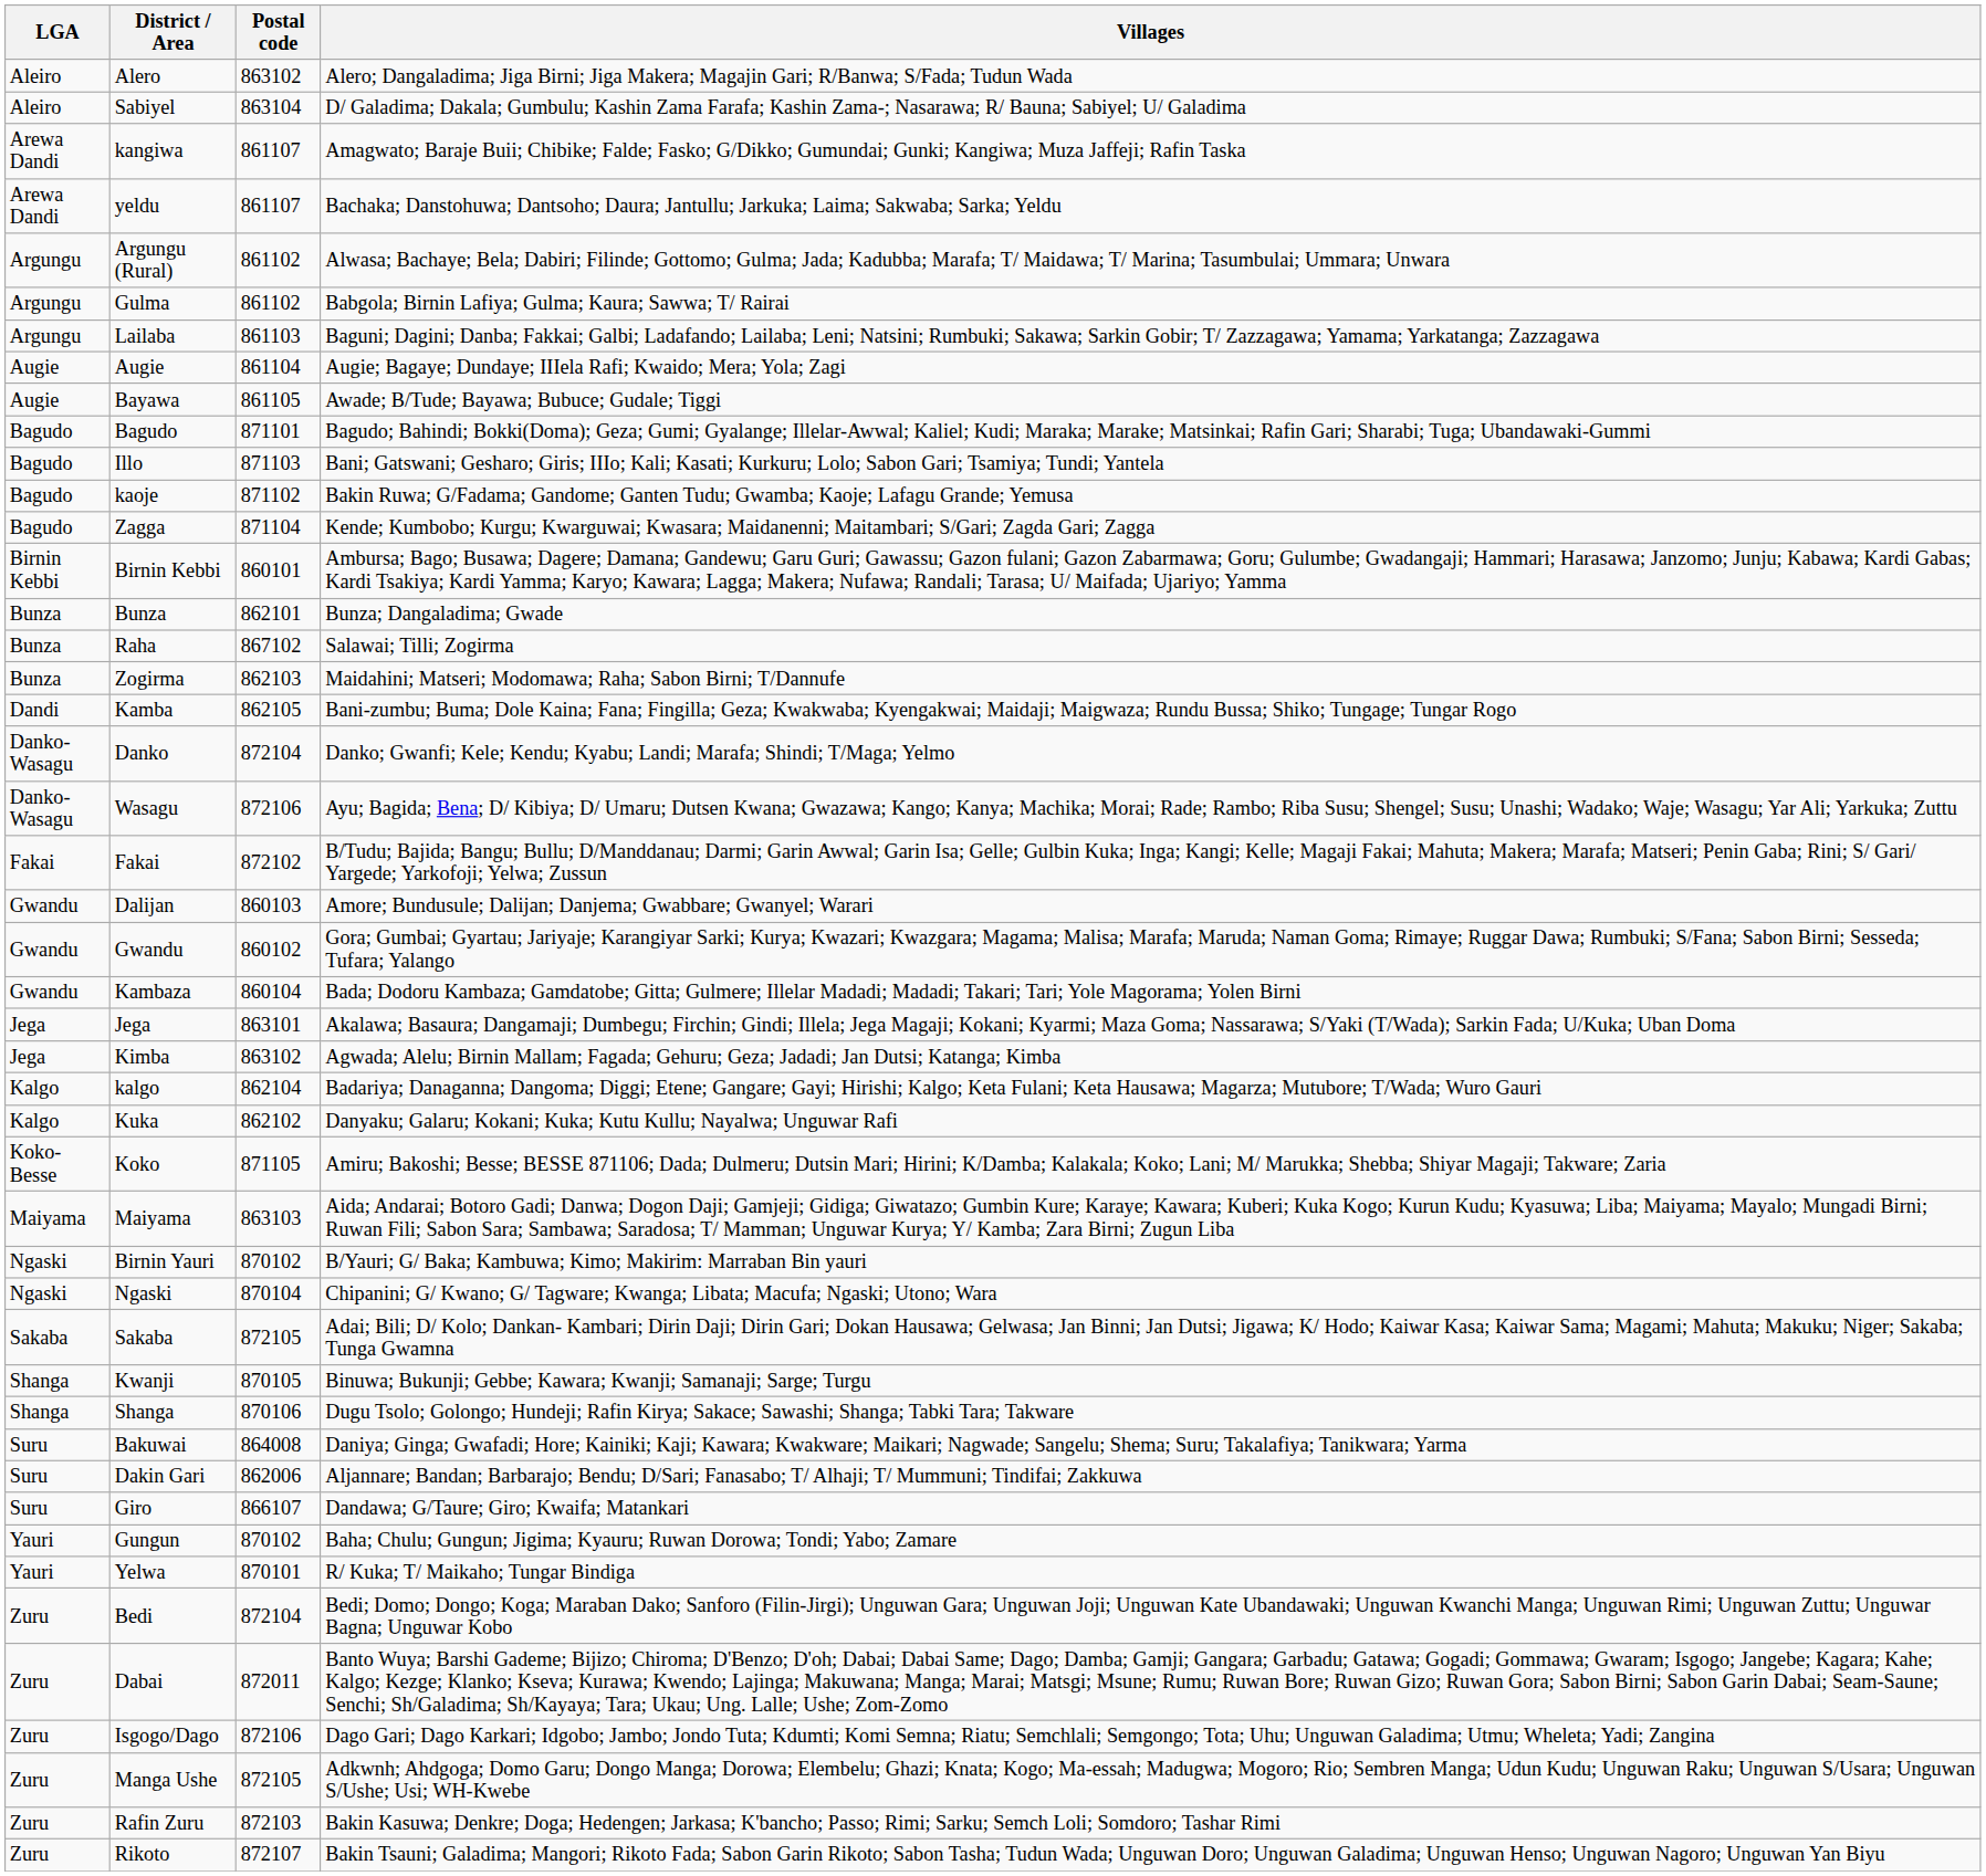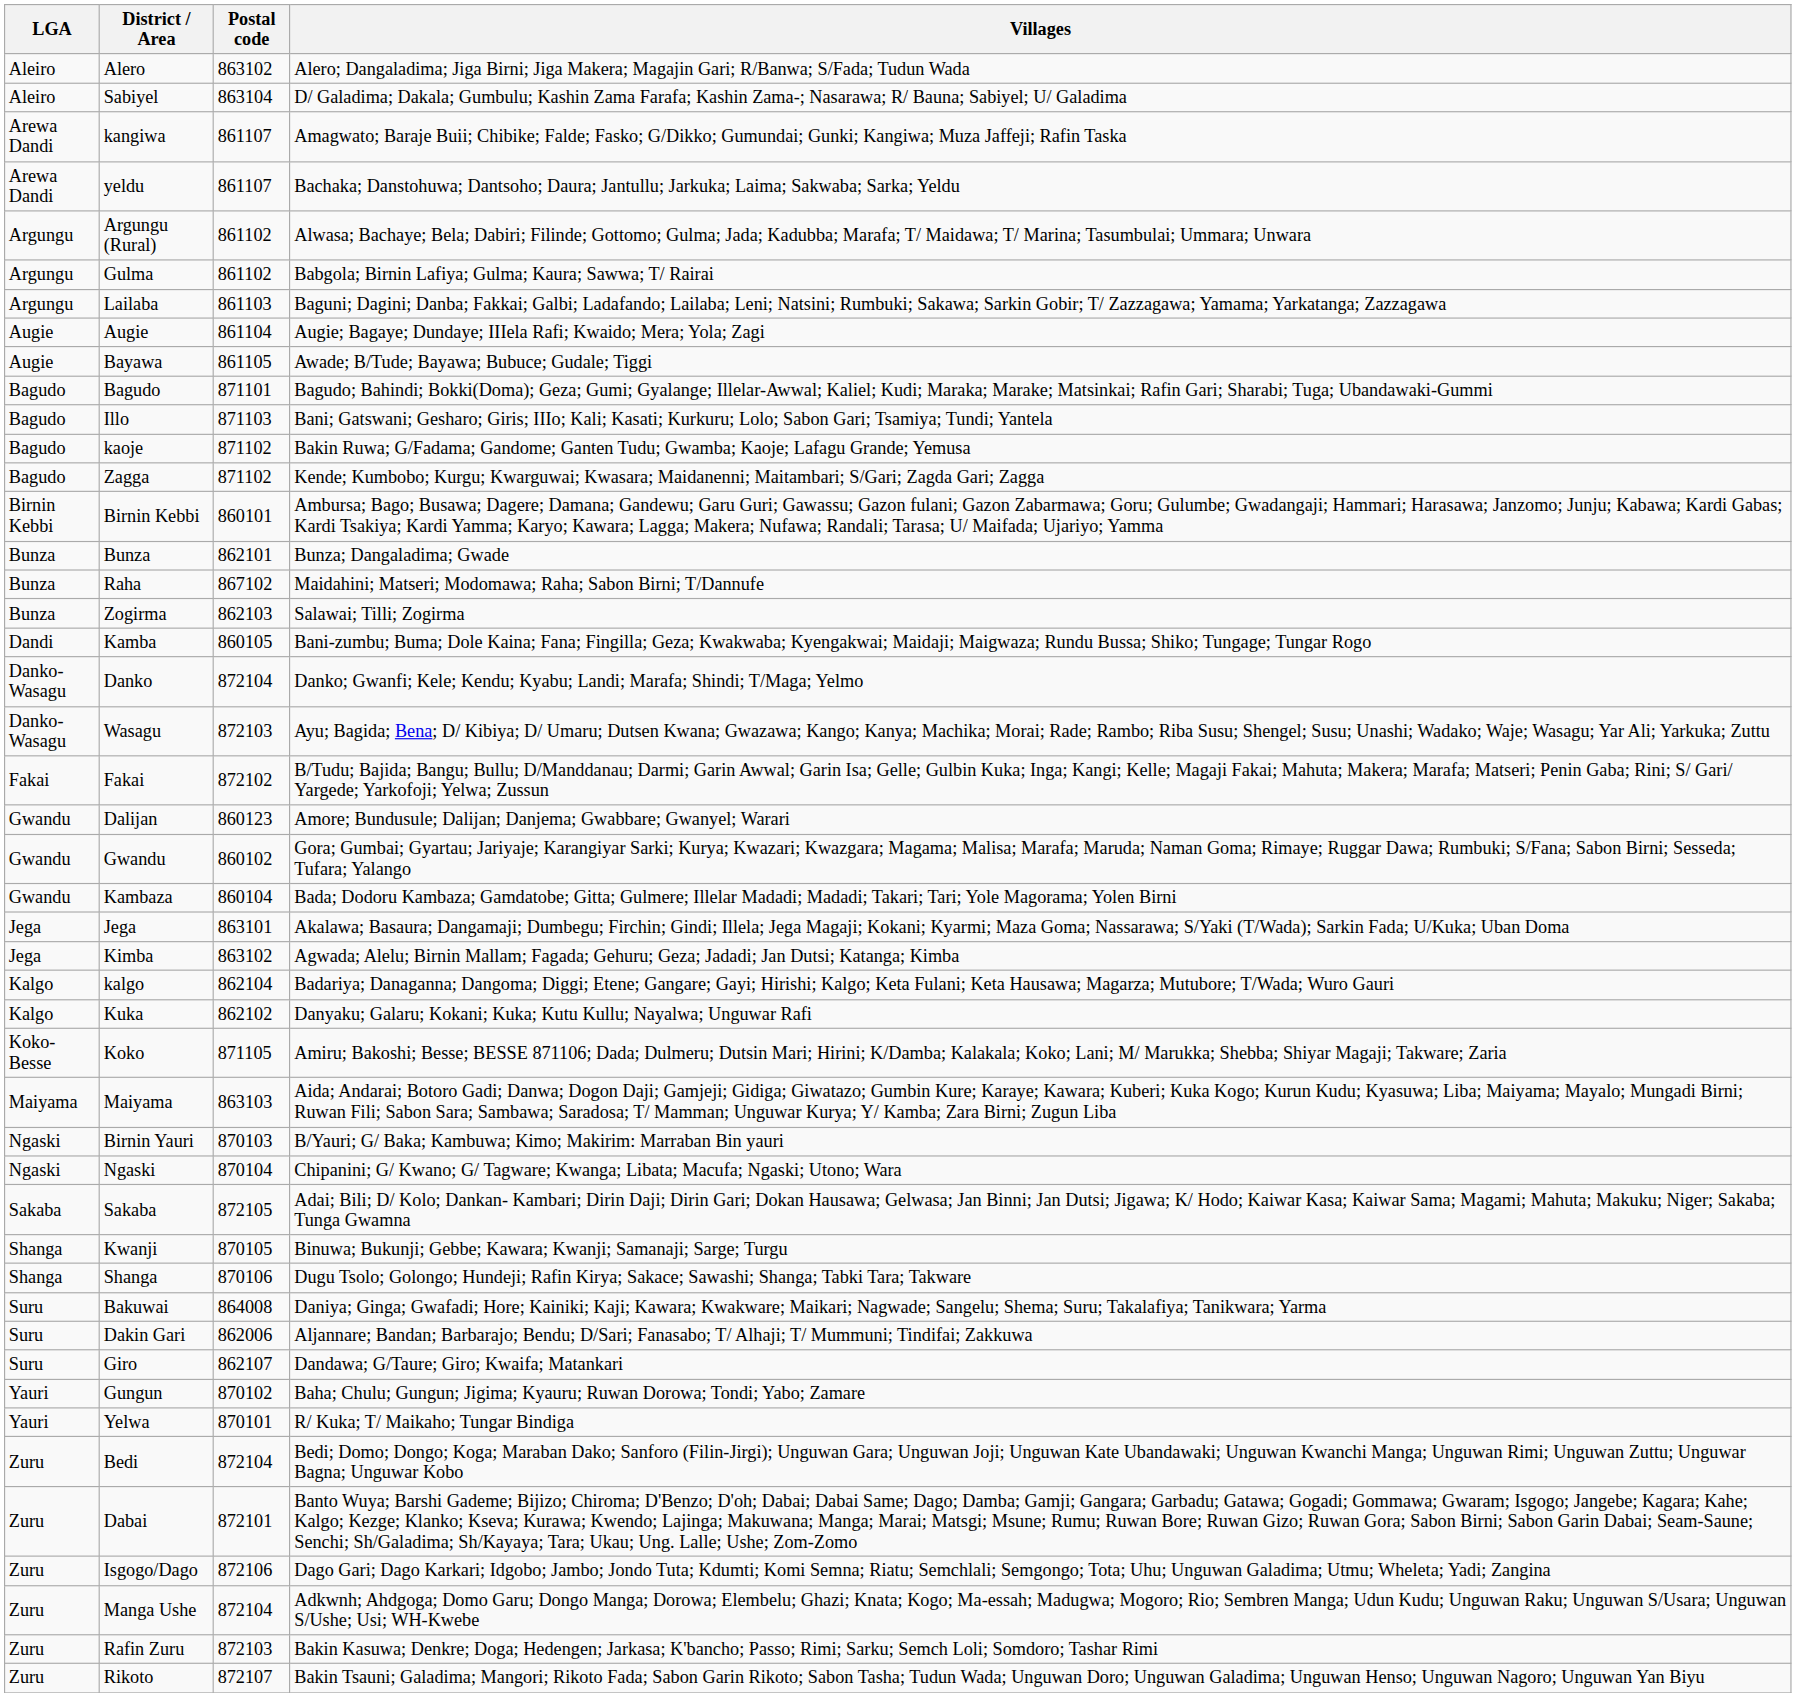 <table class="wikitable sortable">
 <tr>
 <th>LGA</th>
 <th>District / Area</th>
 <th>Postal code</th>
 <th>Villages</th>
 </tr>
 <tr>
 <td>Aleiro</td>
 <td>Alero</td>
 <td>863102</td>
 <td>Alero; Dangaladima; Jiga Birni; Jiga Makera; Magajin Gari; R/Banwa; S/Fada; Tudun Wada</td>
 </tr>
 <tr>
 <td>Aleiro</td>
 <td>Sabiyel</td>
 <td>863104</td>
 <td>D/ Galadima; Dakala; Gumbulu; Kashin Zama Farafa; Kashin Zama-; Nasarawa; R/ Bauna; Sabiyel; U/ Galadima</td>
 </tr>
 <tr>
 <td>Arewa Dandi</td>
 <td>kangiwa</td>
 <td>861107</td>
 <td>Amagwato; Baraje Buii; Chibike; Falde; Fasko; G/Dikko; Gumundai; Gunki; Kangiwa; Muza Jaffeji; Rafin Taska</td>
 </tr>
 <tr>
 <td>Arewa Dandi</td>
 <td>yeldu</td>
 <td>861107</td>
 <td>Bachaka; Danstohuwa; Dantsoho; Daura; Jantullu; Jarkuka; Laima; Sakwaba; Sarka; Yeldu</td>
 </tr>
 <tr>
 <td>Argungu</td>
 <td>Argungu (Rural)</td>
 <td>861102</td>
 <td>Alwasa; Bachaye; Bela; Dabiri; Filinde; Gottomo; Gulma; Jada; Kadubba; Marafa; T/ Maidawa; T/ Marina; Tasumbulai; Ummara; Unwara</td>
 </tr>
 <tr>
 <td>Argungu</td>
 <td>Gulma</td>
 <td>861102</td>
 <td>Babgola; Birnin Lafiya; Gulma; Kaura; Sawwa; T/ Rairai</td>
 </tr>
 <tr>
 <td>Argungu</td>
 <td>Lailaba</td>
 <td>861103</td>
 <td>Baguni; Dagini; Danba; Fakkai; Galbi; Ladafando; Lailaba; Leni; Natsini; Rumbuki; Sakawa; Sarkin Gobir; T/ Zazzagawa; Yamama; Yarkatanga; Zazzagawa</td>
 </tr>
 <tr>
 <td>Augie</td>
 <td>Augie</td>
 <td>861104</td>
 <td>Augie; Bagaye; Dundaye; IIIela Rafi; Kwaido; Mera; Yola; Zagi</td>
 </tr>
 <tr>
 <td>Augie</td>
 <td>Bayawa</td>
 <td>861105</td>
 <td>Awade; B/Tude; Bayawa; Bubuce; Gudale; Tiggi</td>
 </tr>
 <tr>
 <td>Bagudo</td>
 <td>Bagudo</td>
 <td>871101</td>
 <td>Bagudo; Bahindi; Bokki(Doma); Geza; Gumi; Gyalange; Illelar-Awwal; Kaliel; Kudi; Maraka; Marake; Matsinkai; Rafin Gari; Sharabi; Tuga; Ubandawaki-Gummi</td>
 </tr>
 <tr>
 <td>Bagudo</td>
 <td>Illo</td>
 <td>871103</td>
 <td>Bani; Gatswani; Gesharo; Giris; IIIo; Kali; Kasati; Kurkuru; Lolo; Sabon Gari; Tsamiya; Tundi; Yantela</td>
 </tr>
 <tr>
 <td>Bagudo</td>
 <td>kaoje</td>
 <td>871102</td>
 <td>Bakin Ruwa; G/Fadama; Gandome; Ganten Tudu; Gwamba; Kaoje; Lafagu Grande; Yemusa</td>
 </tr>
 <tr>
 <td>Bagudo</td>
 <td>Zagga</td>
-<td>871104</td>
+<td>871102</td>
 <td>Kende; Kumbobo; Kurgu; Kwarguwai; Kwasara; Maidanenni; Maitambari; S/Gari; Zagda Gari; Zagga</td>
 </tr>
 <tr>
 <td>Birnin Kebbi</td>
 <td>Birnin Kebbi</td>
 <td>860101</td>
 <td>Ambursa; Bago; Busawa; Dagere; Damana; Gandewu; Garu Guri; Gawassu; Gazon fulani; Gazon Zabarmawa; Goru; Gulumbe; Gwadangaji; Hammari; Harasawa; Janzomo; Junju; Kabawa; Kardi Gabas; Kardi Tsakiya; Kardi Yamma; Karyo; Kawara; Lagga; Makera; Nufawa; Randali; Tarasa; U/ Maifada; Ujariyo; Yamma</td>
 </tr>
 <tr>
 <td>Bunza</td>
 <td>Bunza</td>
 <td>862101</td>
 <td>Bunza; Dangaladima; Gwade</td>
 </tr>
 <tr>
 <td>Bunza</td>
 <td>Raha</td>
 <td>867102</td>
-<td>Salawai; Tilli; Zogirma</td>
+<td>Maidahini; Matseri; Modomawa; Raha; Sabon Birni; T/Dannufe</td>
 </tr>
 <tr>
 <td>Bunza</td>
 <td>Zogirma</td>
 <td>862103</td>
-<td>Maidahini; Matseri; Modomawa; Raha; Sabon Birni; T/Dannufe</td>
+<td>Salawai; Tilli; Zogirma</td>
 </tr>
 <tr>
 <td>Dandi</td>
 <td>Kamba</td>
-<td>862105</td>
+<td>860105</td>
 <td>Bani-zumbu; Buma; Dole Kaina; Fana; Fingilla; Geza; Kwakwaba; Kyengakwai; Maidaji; Maigwaza; Rundu Bussa; Shiko; Tungage; Tungar Rogo</td>
 </tr>
 <tr>
 <td>Danko-Wasagu</td>
 <td>Danko</td>
 <td>872104</td>
 <td>Danko; Gwanfi; Kele; Kendu; Kyabu; Landi; Marafa; Shindi; T/Maga; Yelmo</td>
 </tr>
 <tr>
 <td>Danko-Wasagu</td>
 <td>Wasagu</td>
-<td>872106</td>
+<td>872103</td>
 <td>Ayu; Bagida; <a href='#'>Bena</a>; D/ Kibiya; D/ Umaru; Dutsen Kwana; Gwazawa; Kango; Kanya; Machika; Morai; Rade; Rambo; Riba Susu; Shengel; Susu; Unashi; Wadako; Waje; Wasagu; Yar Ali; Yarkuka; Zuttu</td>
 </tr>
 <tr>
 <td>Fakai</td>
 <td>Fakai</td>
 <td>872102</td>
 <td>B/Tudu; Bajida; Bangu; Bullu; D/Manddanau; Darmi; Garin Awwal; Garin Isa; Gelle; Gulbin Kuka; Inga; Kangi; Kelle; Magaji Fakai; Mahuta; Makera; Marafa; Matseri; Penin Gaba; Rini; S/ Gari/ Yargede; Yarkofoji; Yelwa; Zussun</td>
 </tr>
 <tr>
 <td>Gwandu</td>
 <td>Dalijan</td>
-<td>860103</td>
+<td>860123</td>
 <td>Amore; Bundusule; Dalijan; Danjema; Gwabbare; Gwanyel; Warari</td>
 </tr>
 <tr>
 <td>Gwandu</td>
 <td>Gwandu</td>
 <td>860102</td>
 <td>Gora; Gumbai; Gyartau; Jariyaje; Karangiyar Sarki; Kurya; Kwazari; Kwazgara; Magama; Malisa; Marafa; Maruda; Naman Goma; Rimaye; Ruggar Dawa; Rumbuki; S/Fana; Sabon Birni; Sesseda; Tufara; Yalango</td>
 </tr>
 <tr>
 <td>Gwandu</td>
 <td>Kambaza</td>
 <td>860104</td>
 <td>Bada; Dodoru Kambaza; Gamdatobe; Gitta; Gulmere; Illelar Madadi; Madadi; Takari; Tari; Yole Magorama; Yolen Birni</td>
 </tr>
 <tr>
 <td>Jega</td>
 <td>Jega</td>
 <td>863101</td>
 <td>Akalawa; Basaura; Dangamaji; Dumbegu; Firchin; Gindi; Illela; Jega Magaji; Kokani; Kyarmi; Maza Goma; Nassarawa; S/Yaki (T/Wada); Sarkin Fada; U/Kuka; Uban Doma</td>
 </tr>
 <tr>
 <td>Jega</td>
 <td>Kimba</td>
 <td>863102</td>
 <td>Agwada; Alelu; Birnin Mallam; Fagada; Gehuru; Geza; Jadadi; Jan Dutsi; Katanga; Kimba</td>
 </tr>
 <tr>
 <td>Kalgo</td>
 <td>kalgo</td>
 <td>862104</td>
 <td>Badariya; Danaganna; Dangoma; Diggi; Etene; Gangare; Gayi; Hirishi; Kalgo; Keta Fulani; Keta Hausawa; Magarza; Mutubore; T/Wada; Wuro Gauri</td>
 </tr>
 <tr>
 <td>Kalgo</td>
 <td>Kuka</td>
 <td>862102</td>
 <td>Danyaku; Galaru; Kokani; Kuka; Kutu Kullu; Nayalwa; Unguwar Rafi</td>
 </tr>
 <tr>
 <td>Koko-Besse</td>
 <td>Koko</td>
 <td>871105</td>
 <td>Amiru; Bakoshi; Besse; BESSE 871106; Dada; Dulmeru; Dutsin Mari; Hirini; K/Damba; Kalakala; Koko; Lani; M/ Marukka; Shebba; Shiyar Magaji; Takware; Zaria</td>
 </tr>
 <tr>
 <td>Maiyama</td>
 <td>Maiyama</td>
 <td>863103</td>
 <td>Aida; Andarai; Botoro Gadi; Danwa; Dogon Daji; Gamjeji; Gidiga; Giwatazo; Gumbin Kure; Karaye; Kawara; Kuberi; Kuka Kogo; Kurun Kudu; Kyasuwa; Liba; Maiyama; Mayalo; Mungadi Birni; Ruwan Fili; Sabon Sara; Sambawa; Saradosa; T/ Mamman; Unguwar Kurya; Y/ Kamba; Zara Birni; Zugun Liba</td>
 </tr>
 <tr>
 <td>Ngaski</td>
 <td>Birnin Yauri</td>
-<td>870102</td>
+<td>870103</td>
 <td>B/Yauri; G/ Baka; Kambuwa; Kimo; Makirim: Marraban Bin yauri</td>
 </tr>
 <tr>
 <td>Ngaski</td>
 <td>Ngaski</td>
 <td>870104</td>
 <td>Chipanini; G/ Kwano; G/ Tagware; Kwanga; Libata; Macufa; Ngaski; Utono; Wara</td>
 </tr>
 <tr>
 <td>Sakaba</td>
 <td>Sakaba</td>
 <td>872105</td>
 <td>Adai; Bili; D/ Kolo; Dankan- Kambari; Dirin Daji; Dirin Gari; Dokan Hausawa; Gelwasa; Jan Binni; Jan Dutsi; Jigawa; K/ Hodo; Kaiwar Kasa; Kaiwar Sama; Magami; Mahuta; Makuku; Niger; Sakaba; Tunga Gwamna</td>
 </tr>
 <tr>
 <td>Shanga</td>
 <td>Kwanji</td>
 <td>870105</td>
 <td>Binuwa; Bukunji; Gebbe; Kawara; Kwanji; Samanaji; Sarge; Turgu</td>
 </tr>
 <tr>
 <td>Shanga</td>
 <td>Shanga</td>
 <td>870106</td>
 <td>Dugu Tsolo; Golongo; Hundeji; Rafin Kirya; Sakace; Sawashi; Shanga; Tabki Tara; Takware</td>
 </tr>
 <tr>
 <td>Suru</td>
 <td>Bakuwai</td>
 <td>864008</td>
 <td>Daniya; Ginga; Gwafadi; Hore; Kainiki; Kaji; Kawara; Kwakware; Maikari; Nagwade; Sangelu; Shema; Suru; Takalafiya; Tanikwara; Yarma</td>
 </tr>
 <tr>
 <td>Suru</td>
 <td>Dakin Gari</td>
 <td>862006</td>
 <td>Aljannare; Bandan; Barbarajo; Bendu; D/Sari; Fanasabo; T/ Alhaji; T/ Mummuni; Tindifai; Zakkuwa</td>
 </tr>
 <tr>
 <td>Suru</td>
 <td>Giro</td>
-<td>866107</td>
+<td>862107</td>
 <td>Dandawa; G/Taure; Giro; Kwaifa; Matankari</td>
 </tr>
 <tr>
 <td>Yauri</td>
 <td>Gungun</td>
 <td>870102</td>
 <td>Baha; Chulu; Gungun; Jigima; Kyauru; Ruwan Dorowa; Tondi; Yabo; Zamare</td>
 </tr>
 <tr>
 <td>Yauri</td>
 <td>Yelwa</td>
 <td>870101</td>
 <td>R/ Kuka; T/ Maikaho; Tungar Bindiga</td>
 </tr>
 <tr>
 <td>Zuru</td>
 <td>Bedi</td>
 <td>872104</td>
 <td>Bedi; Domo; Dongo; Koga; Maraban Dako; Sanforo (Filin-Jirgi); Unguwan Gara; Unguwan Joji; Unguwan Kate Ubandawaki; Unguwan Kwanchi Manga; Unguwan Rimi; Unguwan Zuttu; Unguwar Bagna; Unguwar Kobo</td>
 </tr>
 <tr>
 <td>Zuru</td>
 <td>Dabai</td>
-<td>872011</td>
+<td>872101</td>
 <td>Banto Wuya; Barshi Gademe; Bijizo; Chiroma; D'Benzo; D'oh; Dabai; Dabai Same; Dago; Damba; Gamji; Gangara; Garbadu; Gatawa; Gogadi; Gommawa; Gwaram; Isgogo; Jangebe; Kagara; Kahe; Kalgo; Kezge; Klanko; Kseva; Kurawa; Kwendo; Lajinga; Makuwana; Manga; Marai; Matsgi; Msune; Rumu; Ruwan Bore; Ruwan Gizo; Ruwan Gora; Sabon Birni; Sabon Garin Dabai; Seam-Saune; Senchi; Sh/Galadima; Sh/Kayaya; Tara; Ukau; Ung. Lalle; Ushe; Zom-Zomo</td>
 </tr>
 <tr>
 <td>Zuru</td>
 <td>Isgogo/Dago</td>
 <td>872106</td>
 <td>Dago Gari; Dago Karkari; Idgobo; Jambo; Jondo Tuta; Kdumti; Komi Semna; Riatu; Semchlali; Semgongo; Tota; Uhu; Unguwan Galadima; Utmu; Wheleta; Yadi; Zangina</td>
 </tr>
 <tr>
 <td>Zuru</td>
 <td>Manga Ushe</td>
-<td>872105</td>
+<td>872104</td>
 <td>Adkwnh; Ahdgoga; Domo Garu; Dongo Manga; Dorowa; Elembelu; Ghazi; Knata; Kogo; Ma-essah; Madugwa; Mogoro; Rio; Sembren Manga; Udun Kudu; Unguwan Raku; Unguwan S/Usara; Unguwan S/Ushe; Usi; WH-Kwebe</td>
 </tr>
 <tr>
 <td>Zuru</td>
 <td>Rafin Zuru</td>
 <td>872103</td>
 <td>Bakin Kasuwa; Denkre; Doga; Hedengen; Jarkasa; K'bancho; Passo; Rimi; Sarku; Semch Loli; Somdoro; Tashar Rimi</td>
 </tr>
 <tr>
 <td>Zuru</td>
 <td>Rikoto</td>
 <td>872107</td>
 <td>Bakin Tsauni; Galadima; Mangori; Rikoto Fada; Sabon Garin Rikoto; Sabon Tasha; Tudun Wada; Unguwan Doro; Unguwan Galadima; Unguwan Henso; Unguwan Nagoro; Unguwan Yan Biyu</td>
 </tr>
 </table>
